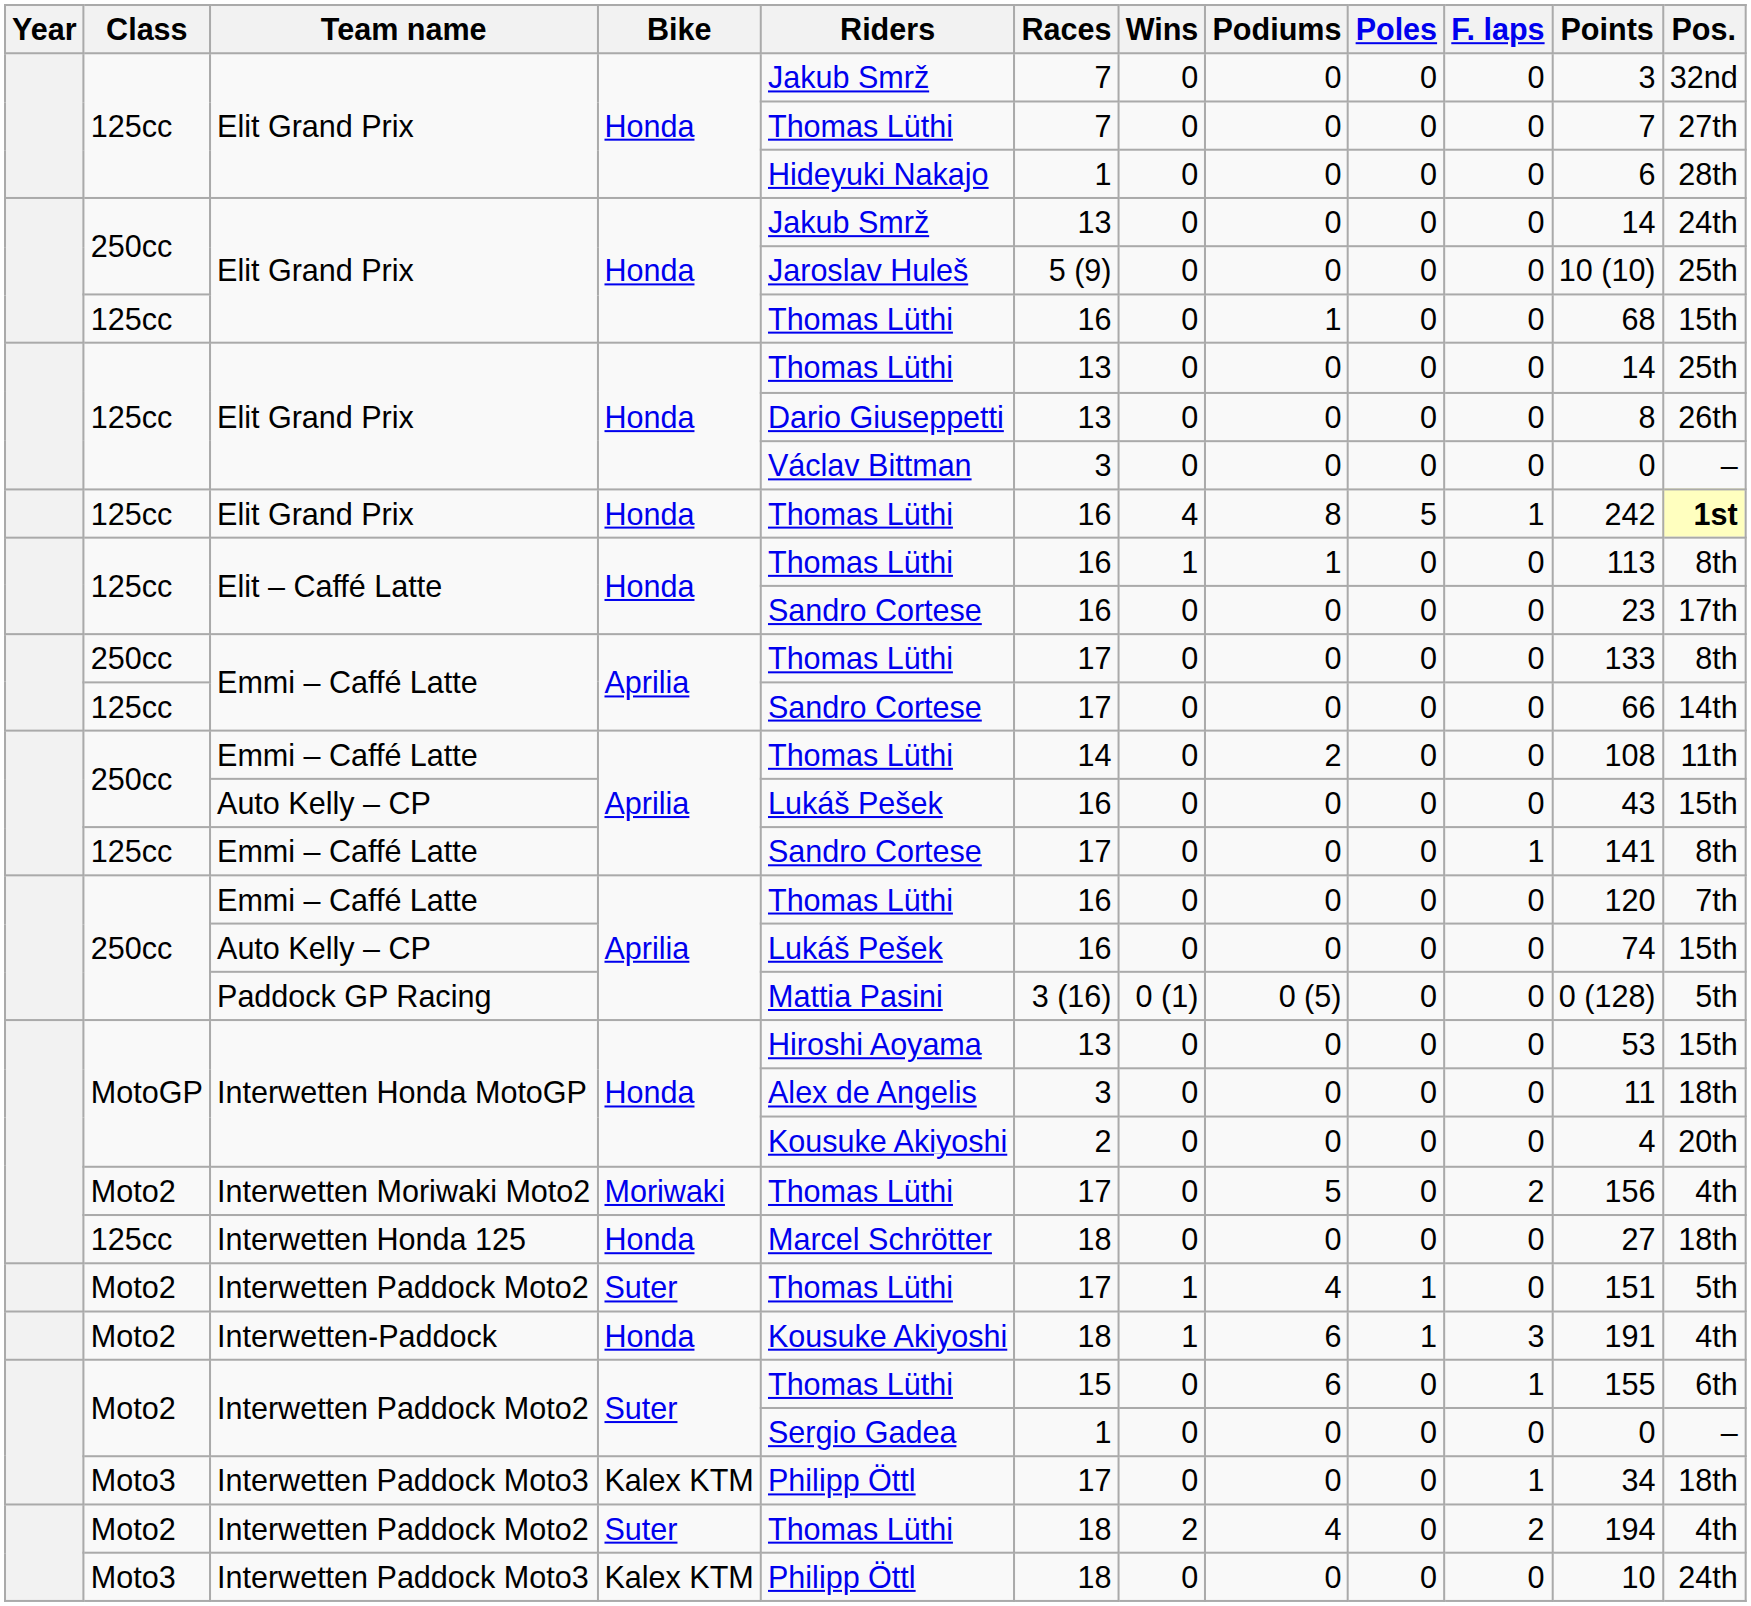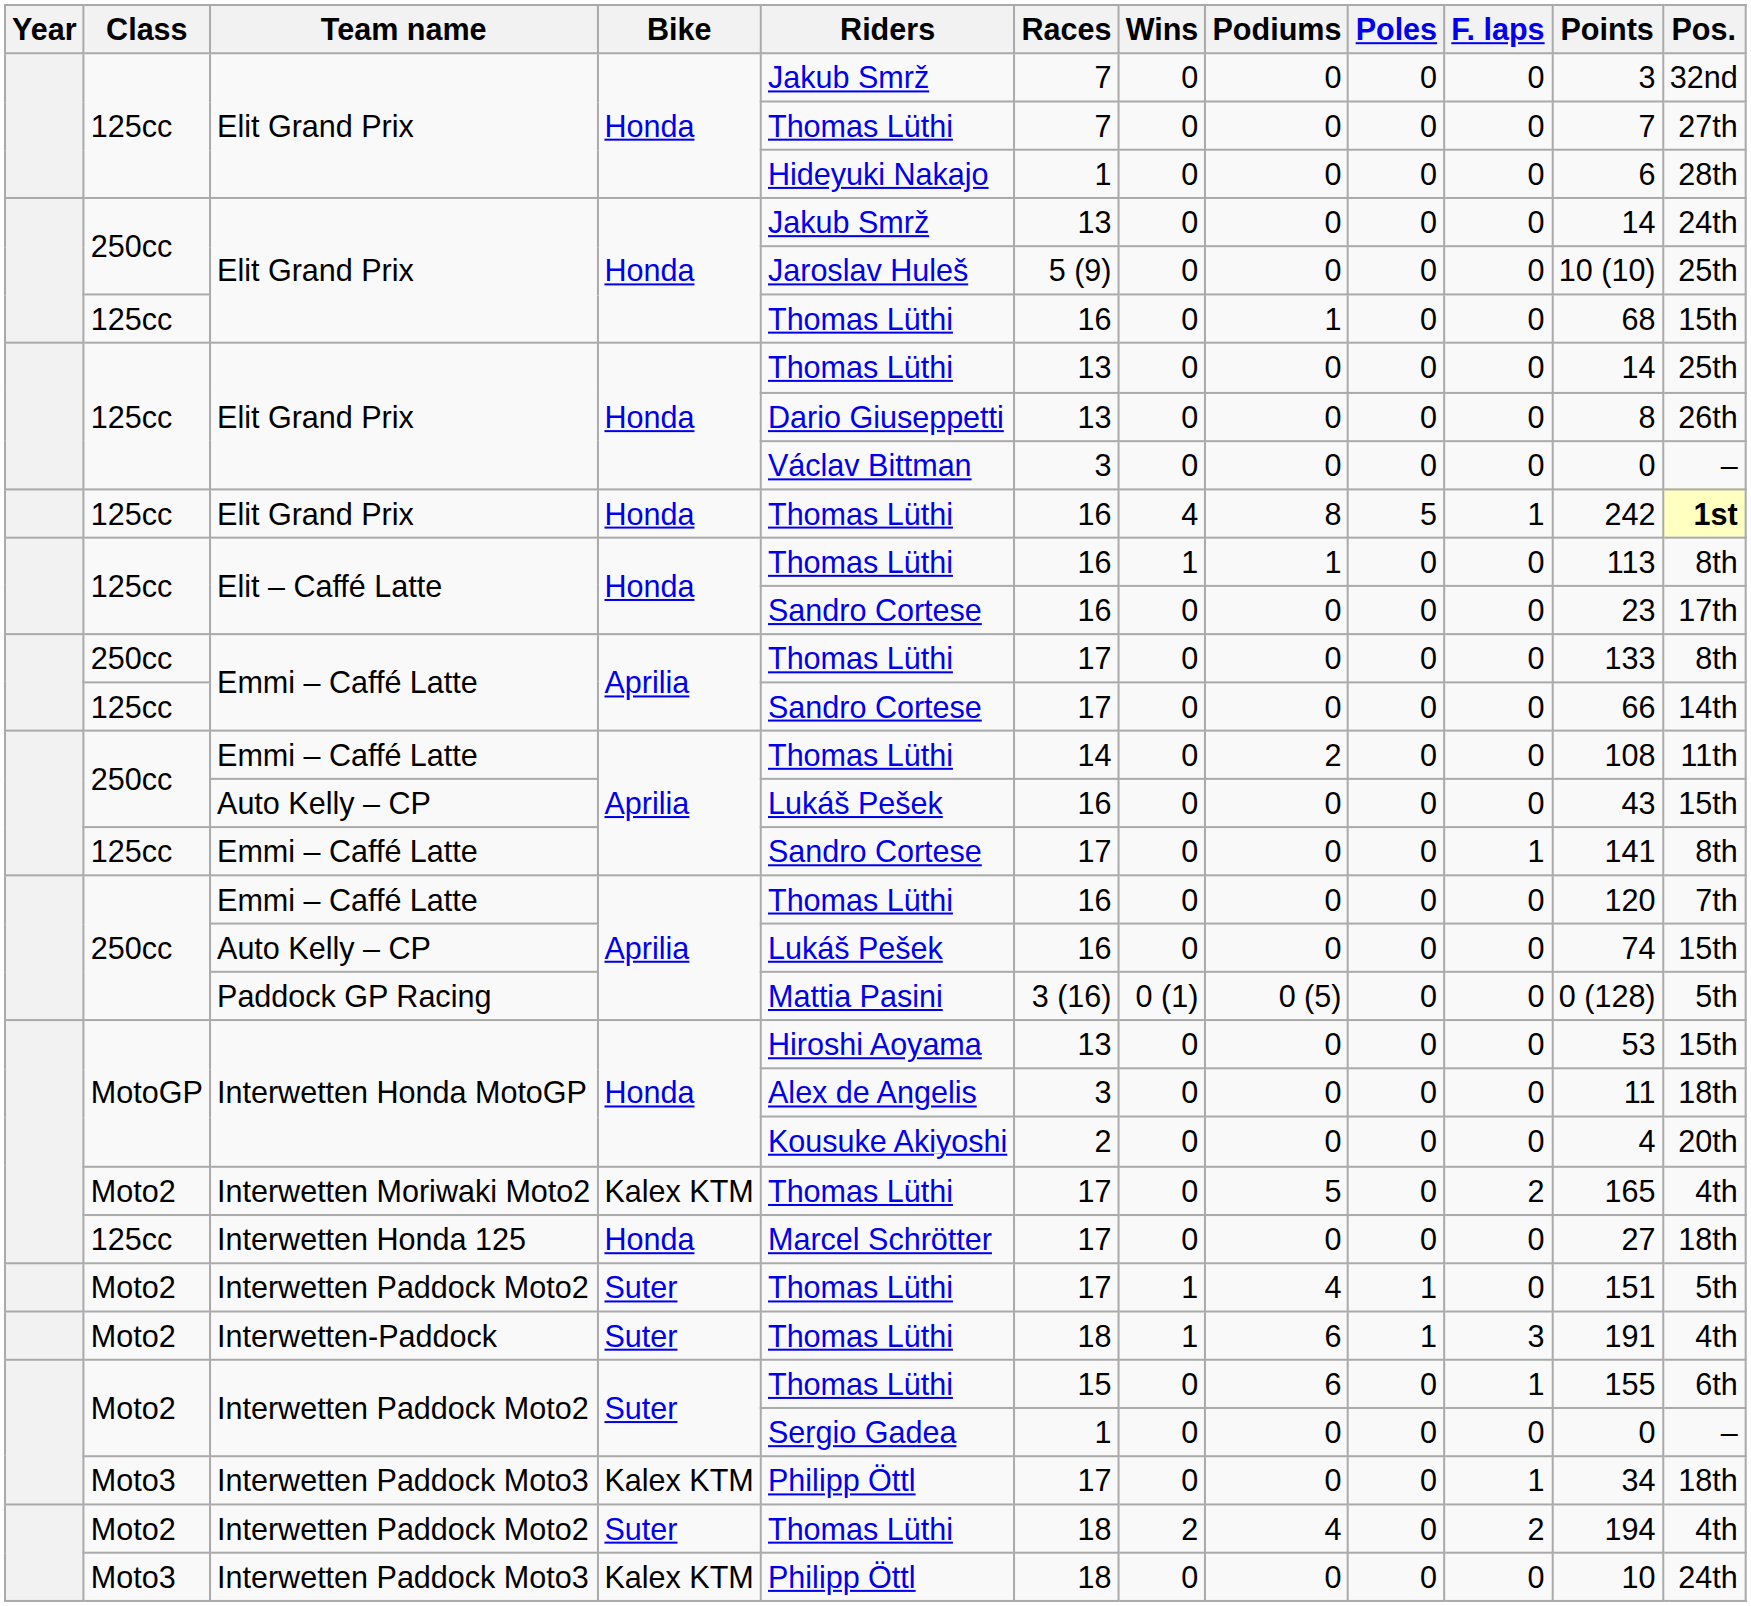 <table class="wikitable" style="text-align:right; font-size:95%">
 <tr>
 <th scope="col">Year</th>
 <th scope="col">Class</th>
 <th scope="col">Team name</th>
 <th scope="col">Bike</th>
 <th scope="col">Riders</th>
 <th scope="col">Races</th>
 <th scope="col">Wins</th>
 <th scope="col">Podiums</th>
 <th scope="col"><a href='#'>Poles</a></th>
 <th scope="col"><a href='#'>F. laps</a></th>
 <th scope="col">Points</th>
 <th scope="col">Pos.</th>
 </tr>
 <tr>
 <th scope="row" rowspan="3"></th>
 <td align="left" rowspan="3">125cc</td>
 <td align="left" rowspan="3">Elit Grand Prix</td>
 <td align="left" rowspan="3"><a href='#'>Honda</a></td>
 <td align="left"> <a href='#'>Jakub Smrž</a></td>
 <td>7</td>
 <td>0</td>
 <td>0</td>
 <td>0</td>
 <td>0</td>
 <td>3</td>
 <td>32nd</td>
 </tr>
 <tr>
 <td align="left"> <a href='#'>Thomas Lüthi</a></td>
 <td>7</td>
 <td>0</td>
 <td>0</td>
 <td>0</td>
 <td>0</td>
 <td>7</td>
 <td>27th</td>
 </tr>
 <tr>
 <td align="left"> <a href='#'>Hideyuki Nakajo</a></td>
 <td>1</td>
 <td>0</td>
 <td>0</td>
 <td>0</td>
 <td>0</td>
 <td>6</td>
 <td>28th</td>
 </tr>
 <tr>
 <th scope="row" rowspan=3></th>
 <td align="left" rowspan=2>250cc</td>
 <td align="left" rowspan=3>Elit Grand Prix</td>
 <td align="left" rowspan=3><a href='#'>Honda</a></td>
 <td align="left"> <a href='#'>Jakub Smrž</a></td>
 <td>13</td>
 <td>0</td>
 <td>0</td>
 <td>0</td>
 <td>0</td>
 <td>14</td>
 <td>24th</td>
 </tr>
 <tr>
 <td align="left"> <a href='#'>Jaroslav Huleš</a></td>
 <td>5 (9)</td>
 <td>0</td>
 <td>0</td>
 <td>0</td>
 <td>0</td>
 <td>10 (10)</td>
 <td>25th</td>
 </tr>
 <tr>
 <td align="left">125cc</td>
 <td align="left"> <a href='#'>Thomas Lüthi</a></td>
 <td>16</td>
 <td>0</td>
 <td>1</td>
 <td>0</td>
 <td>0</td>
 <td>68</td>
 <td>15th</td>
 </tr>
 <tr>
 <th scope="row" rowspan="3"></th>
 <td align="left" rowspan="3">125cc</td>
 <td align="left" rowspan="3">Elit Grand Prix</td>
 <td align="left" rowspan="3"><a href='#'>Honda</a></td>
 <td align="left"> <a href='#'>Thomas Lüthi</a></td>
 <td>13</td>
 <td>0</td>
 <td>0</td>
 <td>0</td>
 <td>0</td>
 <td>14</td>
 <td>25th</td>
 </tr>
 <tr>
 <td align="left"> <a href='#'>Dario Giuseppetti</a></td>
 <td>13</td>
 <td>0</td>
 <td>0</td>
 <td>0</td>
 <td>0</td>
 <td>8</td>
 <td>26th</td>
 </tr>
 <tr>
 <td align="left"> <a href='#'>Václav Bittman</a></td>
 <td>3</td>
 <td>0</td>
 <td>0</td>
 <td>0</td>
 <td>0</td>
 <td>0</td>
 <td>–</td>
 </tr>
 <tr>
 <th scope="row"></th>
 <td align="left">125cc</td>
 <td align="left">Elit Grand Prix</td>
 <td align="left"><a href='#'>Honda</a></td>
 <td align="left"> <a href='#'>Thomas Lüthi</a></td>
 <td>16</td>
 <td>4</td>
 <td>8</td>
 <td>5</td>
 <td>1</td>
 <td>242</td>
 <td style="background:#FFFFBF;"><strong>1st</strong></td>
 </tr>
 <tr>
 <th scope="row" rowspan="2"></th>
 <td align="left" rowspan="2">125cc</td>
 <td align="left" rowspan="2">Elit – Caffé Latte</td>
 <td align="left" rowspan="2"><a href='#'>Honda</a></td>
 <td align="left"> <a href='#'>Thomas Lüthi</a></td>
 <td>16</td>
 <td>1</td>
 <td>1</td>
 <td>0</td>
 <td>0</td>
 <td>113</td>
 <td>8th</td>
 </tr>
 <tr>
 <td align="left"> <a href='#'>Sandro Cortese</a></td>
 <td>16</td>
 <td>0</td>
 <td>0</td>
 <td>0</td>
 <td>0</td>
 <td>23</td>
 <td>17th</td>
 </tr>
 <tr>
 <th scope="row" rowspan="2"></th>
 <td align="left">250cc</td>
 <td align="left" rowspan="2">Emmi – Caffé Latte</td>
 <td align="left" rowspan="2"><a href='#'>Aprilia</a></td>
 <td align="left"> <a href='#'>Thomas Lüthi</a></td>
 <td>17</td>
 <td>0</td>
 <td>0</td>
 <td>0</td>
 <td>0</td>
 <td>133</td>
 <td>8th</td>
 </tr>
 <tr>
 <td align="left">125cc</td>
 <td align="left"> <a href='#'>Sandro Cortese</a></td>
 <td>17</td>
 <td>0</td>
 <td>0</td>
 <td>0</td>
 <td>0</td>
 <td>66</td>
 <td>14th</td>
 </tr>
 <tr>
 <th scope="row" rowspan="3"></th>
 <td align="left" rowspan="2">250cc</td>
 <td align="left" rowspan="1">Emmi – Caffé Latte</td>
 <td align="left" rowspan="3"><a href='#'>Aprilia</a></td>
 <td align="left"> <a href='#'>Thomas Lüthi</a></td>
 <td>14</td>
 <td>0</td>
 <td>2</td>
 <td>0</td>
 <td>0</td>
 <td>108</td>
 <td>11th</td>
 </tr>
 <tr>
 <td align="left" rowspan="1">Auto Kelly – CP</td>
 <td align="left"> <a href='#'>Lukáš Pešek</a></td>
 <td>16</td>
 <td>0</td>
 <td>0</td>
 <td>0</td>
 <td>0</td>
 <td>43</td>
 <td>15th</td>
 </tr>
 <tr>
 <td align="left">125cc</td>
 <td align="left" rowspan="1">Emmi – Caffé Latte</td>
 <td align="left"> <a href='#'>Sandro Cortese</a></td>
 <td>17</td>
 <td>0</td>
 <td>0</td>
 <td>0</td>
 <td>1</td>
 <td>141</td>
 <td>8th</td>
 </tr>
 <tr>
 <th scope="row" rowspan="3"></th>
 <td align="left" rowspan="3">250cc</td>
 <td align="left" rowspan="1">Emmi – Caffé Latte</td>
 <td align="left" rowspan="3"><a href='#'>Aprilia</a></td>
 <td align="left"> <a href='#'>Thomas Lüthi</a></td>
 <td>16</td>
 <td>0</td>
 <td>0</td>
 <td>0</td>
 <td>0</td>
 <td>120</td>
 <td>7th</td>
 </tr>
 <tr>
 <td align="left" rowspan="1">Auto Kelly – CP</td>
 <td align="left"> <a href='#'>Lukáš Pešek</a></td>
 <td>16</td>
 <td>0</td>
 <td>0</td>
 <td>0</td>
 <td>0</td>
 <td>74</td>
 <td>15th</td>
 </tr>
 <tr>
 <td align="left" rowspan="1">Paddock GP Racing</td>
 <td align="left"> <a href='#'>Mattia Pasini</a></td>
 <td>3 (16)</td>
 <td>0 (1)</td>
 <td>0 (5)</td>
 <td>0</td>
 <td>0</td>
 <td>0 (128)</td>
 <td>5th</td>
 </tr>
 <tr>
 <th scope="row" rowspan="5"></th>
 <td align="left" rowspan="3">MotoGP</td>
 <td align="left" rowspan="3">Interwetten Honda MotoGP</td>
 <td align="left" rowspan="3"><a href='#'>Honda</a></td>
 <td align="left"> <a href='#'>Hiroshi Aoyama</a></td>
 <td>13</td>
 <td>0</td>
 <td>0</td>
 <td>0</td>
 <td>0</td>
 <td>53</td>
 <td>15th</td>
 </tr>
 <tr>
 <td align="left"> <a href='#'>Alex de Angelis</a></td>
 <td>3</td>
 <td>0</td>
 <td>0</td>
 <td>0</td>
 <td>0</td>
 <td>11</td>
 <td>18th</td>
 </tr>
 <tr>
 <td align="left"> <a href='#'>Kousuke Akiyoshi</a></td>
 <td>2</td>
 <td>0</td>
 <td>0</td>
 <td>0</td>
 <td>0</td>
 <td>4</td>
 <td>20th</td>
 </tr>
 <tr>
 <td align="left" rowspan="1">Moto2</td>
 <td align="left" rowspan="1">Interwetten Moriwaki Moto2</td>
-<td align="left" rowspan="1"><a href='#'>Moriwaki</a></td>
+<td align="left">Kalex KTM</td>
 <td align="left"> <a href='#'>Thomas Lüthi</a></td>
 <td>17</td>
 <td>0</td>
 <td>5</td>
 <td>0</td>
 <td>2</td>
-<td>156</td>
+<td>165</td>
 <td>4th</td>
 </tr>
 <tr>
 <td align="left" rowspan="1">125cc</td>
 <td align="left" rowspan="1">Interwetten Honda 125</td>
 <td align="left" rowspan="1"><a href='#'>Honda</a></td>
 <td align="left"> <a href='#'>Marcel Schrötter</a></td>
-<td>18</td>
+<td>17</td>
 <td>0</td>
 <td>0</td>
 <td>0</td>
 <td>0</td>
 <td>27</td>
 <td>18th</td>
 </tr>
 <tr>
 <th scope="row"></th>
 <td align="left">Moto2</td>
 <td align="left">Interwetten Paddock Moto2</td>
 <td align="left"><a href='#'>Suter</a></td>
 <td align="left"> <a href='#'>Thomas Lüthi</a></td>
 <td>17</td>
 <td>1</td>
 <td>4</td>
 <td>1</td>
 <td>0</td>
 <td>151</td>
 <td>5th</td>
 </tr>
 <tr>
 <th scope="row"></th>
 <td align="left">Moto2</td>
 <td align="left">Interwetten-Paddock</td>
-<td align="left"><a href='#'>Honda</a></td>
-<td align="left"> <a href='#'>Kousuke Akiyoshi</a></td>
+<td align="left"><a href='#'>Suter</a></td>
+<td align="left"> <a href='#'>Thomas Lüthi</a></td>
 <td>18</td>
 <td>1</td>
 <td>6</td>
 <td>1</td>
 <td>3</td>
 <td>191</td>
 <td>4th</td>
 </tr>
 <tr>
 <th scope="row" rowspan="3"></th>
 <td align="left" rowspan="2">Moto2</td>
 <td align="left" rowspan="2">Interwetten Paddock Moto2</td>
 <td align="left" rowspan="2"><a href='#'>Suter</a></td>
 <td align="left"> <a href='#'>Thomas Lüthi</a></td>
 <td>15</td>
 <td>0</td>
 <td>6</td>
 <td>0</td>
 <td>1</td>
 <td>155</td>
 <td>6th</td>
 </tr>
 <tr>
 <td align="left"> <a href='#'>Sergio Gadea</a></td>
 <td>1</td>
 <td>0</td>
 <td>0</td>
 <td>0</td>
 <td>0</td>
 <td>0</td>
 <td>–</td>
 </tr>
 <tr>
 <td align="left">Moto3</td>
 <td align="left">Interwetten Paddock Moto3</td>
 <td align="left">Kalex KTM</td>
 <td align="left"> <a href='#'>Philipp Öttl</a></td>
 <td>17</td>
 <td>0</td>
 <td>0</td>
 <td>0</td>
 <td>1</td>
 <td>34</td>
 <td>18th</td>
 </tr>
 <tr>
 <th scope="row" rowspan="2"></th>
 <td align="left">Moto2</td>
 <td align="left">Interwetten Paddock Moto2</td>
 <td align="left"><a href='#'>Suter</a></td>
 <td align="left"> <a href='#'>Thomas Lüthi</a></td>
 <td>18</td>
 <td>2</td>
 <td>4</td>
 <td>0</td>
 <td>2</td>
 <td>194</td>
 <td>4th</td>
 </tr>
 <tr>
 <td align="left">Moto3</td>
 <td align="left">Interwetten Paddock Moto3</td>
 <td align="left">Kalex KTM</td>
 <td align="left"> <a href='#'>Philipp Öttl</a></td>
 <td>18</td>
 <td>0</td>
 <td>0</td>
 <td>0</td>
 <td>0</td>
 <td>10</td>
 <td>24th</td>
 </tr>
 </table>
